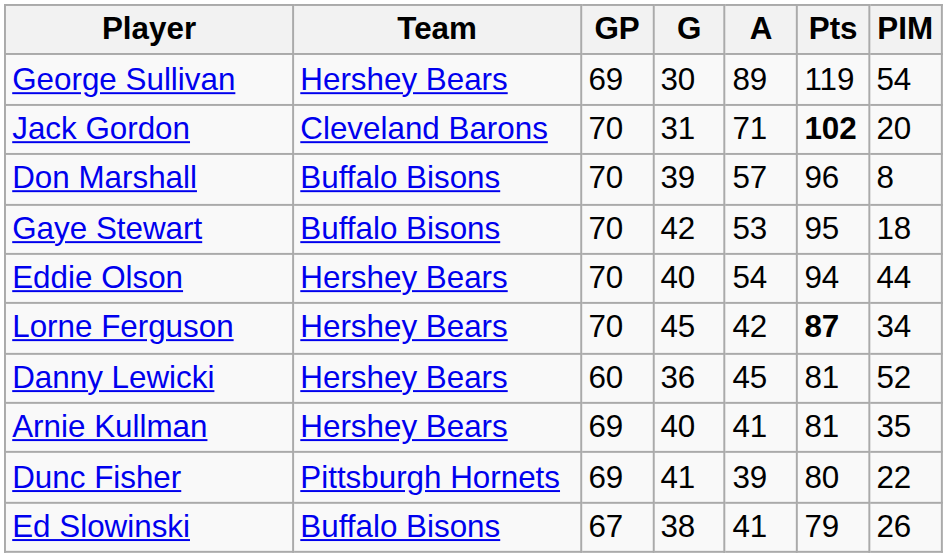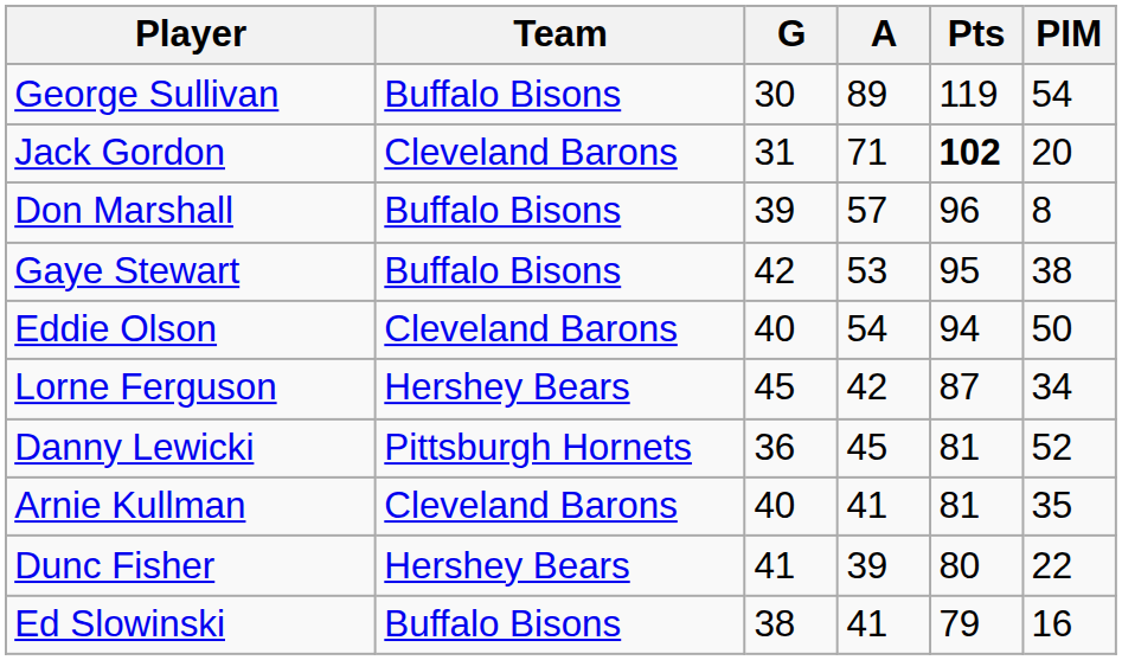 <table class="wikitable">
 <tr>
 <th bgcolor="#DDDDFF" width="30%">Player</th>
 <th bgcolor="#DDDDFF" width="30%">Team</th>
-<th bgcolor="#DDDDFF" width="7.5%">GP</th>
 <th bgcolor="#DDDDFF" width="7.5%">G</th>
 <th bgcolor="#DDDDFF" width="7.5%">A</th>
 <th bgcolor="#DDDDFF" width="7.5%">Pts</th>
 <th bgcolor="#DDDDFF" width="7.5%">PIM</th>
 </tr>
 <tr>
 <td><a href='#'>George Sullivan</a></td>
-<td><a href='#'>Hershey Bears</a></td>
-<td>69</td>
+<td><a href='#'>Buffalo Bisons</a></td>
 <td>30</td>
 <td>89</td>
 <td>119</td>
 <td>54</td>
 </tr>
 <tr>
 <td><a href='#'>Jack Gordon</a></td>
 <td><a href='#'>Cleveland Barons</a></td>
-<td>70</td>
 <td>31</td>
 <td>71</td>
 <td><strong>102</strong></td>
 <td>20</td>
 </tr>
 <tr>
 <td><a href='#'>Don Marshall</a></td>
 <td><a href='#'>Buffalo Bisons</a></td>
-<td>70</td>
 <td>39</td>
 <td>57</td>
 <td>96</td>
 <td>8</td>
 </tr>
 <tr>
 <td><a href='#'>Gaye Stewart</a></td>
 <td><a href='#'>Buffalo Bisons</a></td>
-<td>70</td>
 <td>42</td>
 <td>53</td>
 <td>95</td>
-<td>18</td>
+<td>38</td>
 </tr>
 <tr>
 <td><a href='#'>Eddie Olson</a></td>
-<td><a href='#'>Hershey Bears</a></td>
-<td>70</td>
+<td><a href='#'>Cleveland Barons</a></td>
 <td>40</td>
 <td>54</td>
 <td>94</td>
-<td>44</td>
+<td>50</td>
 </tr>
 <tr>
 <td><a href='#'>Lorne Ferguson</a></td>
 <td><a href='#'>Hershey Bears</a></td>
-<td>70</td>
 <td>45</td>
 <td>42</td>
-<td><strong>87</strong></td>
+<td>87</td>
 <td>34</td>
 </tr>
 <tr>
 <td><a href='#'>Danny Lewicki</a></td>
-<td><a href='#'>Hershey Bears</a></td>
-<td>60</td>
+<td><a href='#'>Pittsburgh Hornets</a></td>
 <td>36</td>
 <td>45</td>
 <td>81</td>
 <td>52</td>
 </tr>
 <tr>
 <td><a href='#'>Arnie Kullman</a></td>
-<td><a href='#'>Hershey Bears</a></td>
-<td>69</td>
+<td><a href='#'>Cleveland Barons</a></td>
 <td>40</td>
 <td>41</td>
 <td>81</td>
 <td>35</td>
 </tr>
 <tr>
 <td><a href='#'>Dunc Fisher</a></td>
-<td><a href='#'>Pittsburgh Hornets</a></td>
-<td>69</td>
+<td><a href='#'>Hershey Bears</a></td>
 <td>41</td>
 <td>39</td>
 <td>80</td>
 <td>22</td>
 </tr>
 <tr>
 <td><a href='#'>Ed Slowinski</a></td>
 <td><a href='#'>Buffalo Bisons</a></td>
-<td>67</td>
 <td>38</td>
 <td>41</td>
 <td>79</td>
-<td>26</td>
+<td>16</td>
 </tr>
 </table>
